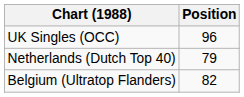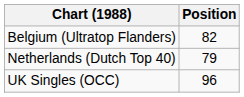 <table class="wikitable sortable">
 <tr>
 <th>Chart (1988)</th>
 <th>Position</th>
 </tr>
 <tr>
-<td>UK Singles (OCC)</td>
-<td align="center">96</td>
+<td>Belgium (Ultratop Flanders)</td>
+<td align="center">82</td>
 </tr>
 <tr>
 <td>Netherlands (Dutch Top 40)</td>
 <td align="center">79</td>
 </tr>
 <tr>
-<td>Belgium (Ultratop Flanders)</td>
-<td align="center">82</td>
+<td>UK Singles (OCC)</td>
+<td align="center">96</td>
 </tr>
 </table>
